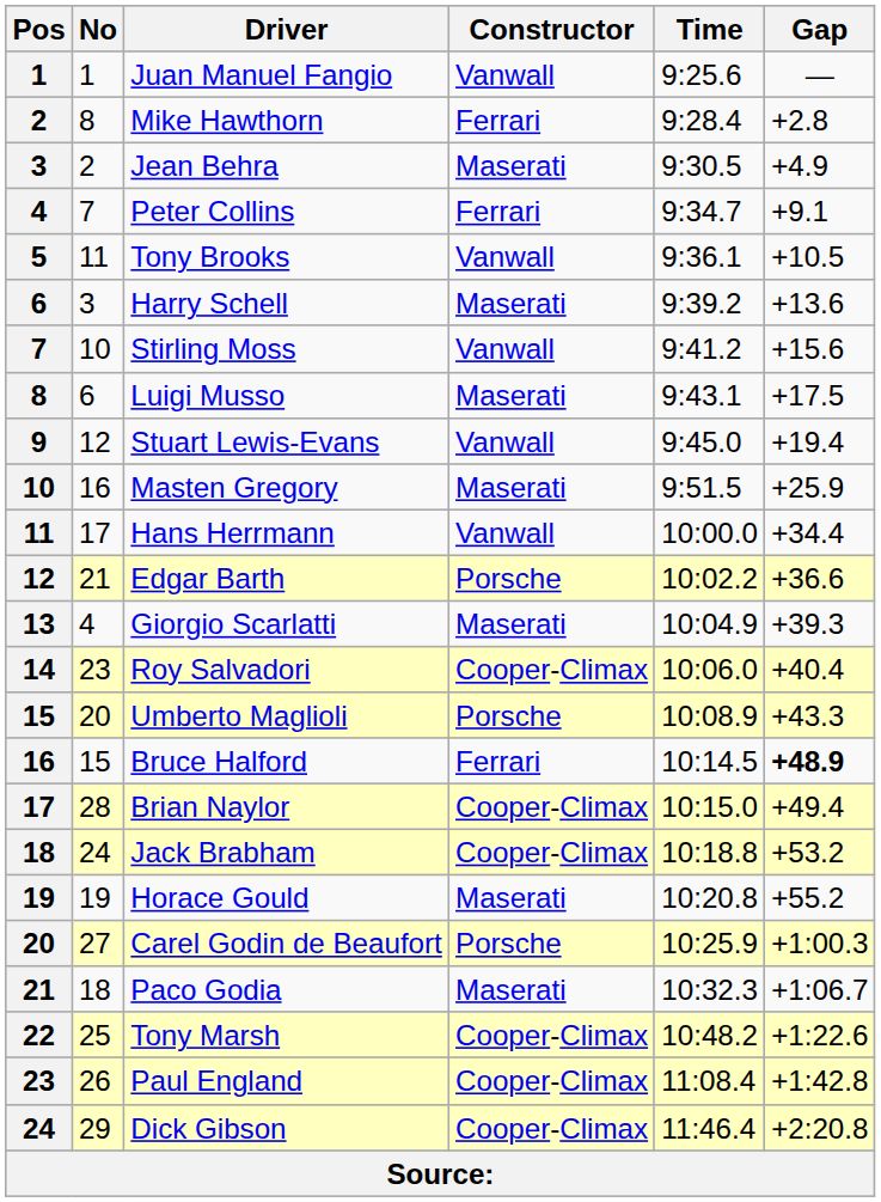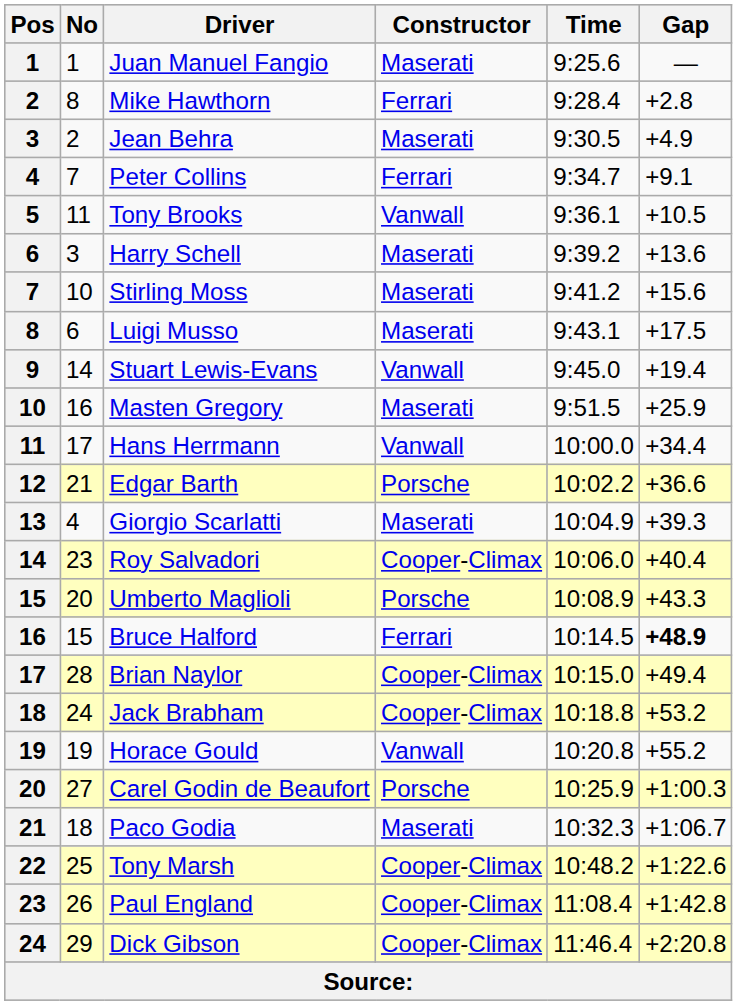 <table class="wikitable sortable" style="font-size: 95%">
 <tr>
 <th>Pos</th>
 <th>No</th>
 <th>Driver</th>
 <th>Constructor</th>
 <th>Time</th>
 <th>Gap</th>
 </tr>
 <tr>
 <th>1</th>
 <td>1</td>
 <td> <a href='#'>Juan Manuel Fangio</a></td>
-<td><a href='#'>Vanwall</a></td>
+<td><a href='#'>Maserati</a></td>
 <td>9:25.6</td>
 <td align="center">—</td>
 </tr>
 <tr>
 <th>2</th>
 <td>8</td>
 <td> <a href='#'>Mike Hawthorn</a></td>
 <td><a href='#'>Ferrari</a></td>
 <td>9:28.4</td>
 <td>+2.8</td>
 </tr>
 <tr>
 <th>3</th>
 <td>2</td>
 <td> <a href='#'>Jean Behra</a></td>
 <td><a href='#'>Maserati</a></td>
 <td>9:30.5</td>
 <td>+4.9</td>
 </tr>
 <tr>
 <th>4</th>
 <td>7</td>
 <td> <a href='#'>Peter Collins</a></td>
 <td><a href='#'>Ferrari</a></td>
 <td>9:34.7</td>
 <td>+9.1</td>
 </tr>
 <tr>
 <th>5</th>
 <td>11</td>
 <td> <a href='#'>Tony Brooks</a></td>
 <td><a href='#'>Vanwall</a></td>
 <td>9:36.1</td>
 <td>+10.5</td>
 </tr>
 <tr>
 <th>6</th>
 <td>3</td>
 <td> <a href='#'>Harry Schell</a></td>
 <td><a href='#'>Maserati</a></td>
 <td>9:39.2</td>
 <td>+13.6</td>
 </tr>
 <tr>
 <th>7</th>
 <td>10</td>
 <td> <a href='#'>Stirling Moss</a></td>
-<td><a href='#'>Vanwall</a></td>
+<td><a href='#'>Maserati</a></td>
 <td>9:41.2</td>
 <td>+15.6</td>
 </tr>
 <tr>
 <th>8</th>
 <td>6</td>
 <td> <a href='#'>Luigi Musso</a></td>
 <td><a href='#'>Maserati</a></td>
 <td>9:43.1</td>
 <td>+17.5</td>
 </tr>
 <tr>
 <th>9</th>
-<td>12</td>
+<td>14</td>
 <td> <a href='#'>Stuart Lewis-Evans</a></td>
 <td><a href='#'>Vanwall</a></td>
 <td>9:45.0</td>
 <td>+19.4</td>
 </tr>
 <tr>
 <th>10</th>
 <td>16</td>
 <td> <a href='#'>Masten Gregory</a></td>
 <td><a href='#'>Maserati</a></td>
 <td>9:51.5</td>
 <td>+25.9</td>
 </tr>
 <tr>
 <th>11</th>
 <td>17</td>
 <td> <a href='#'>Hans Herrmann</a></td>
 <td><a href='#'>Vanwall</a></td>
 <td>10:00.0</td>
 <td>+34.4</td>
 </tr>
 <tr>
 <th>12</th>
 <td style="background:#ffffbf;">21</td>
 <td style="background:#ffffbf;"> <a href='#'>Edgar Barth</a></td>
 <td style="background:#ffffbf;"><a href='#'>Porsche</a></td>
 <td style="background:#ffffbf;">10:02.2</td>
 <td style="background:#ffffbf;">+36.6</td>
 </tr>
 <tr>
 <th>13</th>
 <td>4</td>
 <td> <a href='#'>Giorgio Scarlatti</a></td>
 <td><a href='#'>Maserati</a></td>
 <td>10:04.9</td>
 <td>+39.3</td>
 </tr>
 <tr>
 <th>14</th>
 <td style="background:#ffffbf;">23</td>
 <td style="background:#ffffbf;"> <a href='#'>Roy Salvadori</a></td>
 <td style="background:#ffffbf;"><a href='#'>Cooper</a>-<a href='#'>Climax</a></td>
 <td style="background:#ffffbf;">10:06.0</td>
 <td style="background:#ffffbf;">+40.4</td>
 </tr>
 <tr>
 <th>15</th>
 <td style="background:#ffffbf;">20</td>
 <td style="background:#ffffbf;"> <a href='#'>Umberto Maglioli</a></td>
 <td style="background:#ffffbf;"><a href='#'>Porsche</a></td>
 <td style="background:#ffffbf;">10:08.9</td>
 <td style="background:#ffffbf;">+43.3</td>
 </tr>
 <tr>
 <th>16</th>
 <td>15</td>
 <td> <a href='#'>Bruce Halford</a></td>
 <td><a href='#'>Ferrari</a></td>
 <td>10:14.5</td>
 <td><strong>+48.9</strong></td>
 </tr>
 <tr>
 <th>17</th>
 <td style="background:#ffffbf;">28</td>
 <td style="background:#ffffbf;"> <a href='#'>Brian Naylor</a></td>
 <td style="background:#ffffbf;"><a href='#'>Cooper</a>-<a href='#'>Climax</a></td>
 <td style="background:#ffffbf;">10:15.0</td>
 <td style="background:#ffffbf;">+49.4</td>
 </tr>
 <tr>
 <th>18</th>
 <td style="background:#ffffbf;">24</td>
 <td style="background:#ffffbf;"> <a href='#'>Jack Brabham</a></td>
 <td style="background:#ffffbf;"><a href='#'>Cooper</a>-<a href='#'>Climax</a></td>
 <td style="background:#ffffbf;">10:18.8</td>
 <td style="background:#ffffbf;">+53.2</td>
 </tr>
 <tr>
 <th>19</th>
 <td>19</td>
 <td> <a href='#'>Horace Gould</a></td>
-<td><a href='#'>Maserati</a></td>
+<td><a href='#'>Vanwall</a></td>
 <td>10:20.8</td>
 <td>+55.2</td>
 </tr>
 <tr>
 <th>20</th>
 <td style="background:#ffffbf;">27</td>
 <td style="background:#ffffbf;"> <a href='#'>Carel Godin de Beaufort</a></td>
 <td style="background:#ffffbf;"><a href='#'>Porsche</a></td>
 <td style="background:#ffffbf;">10:25.9</td>
 <td style="background:#ffffbf;">+1:00.3</td>
 </tr>
 <tr>
 <th>21</th>
 <td>18</td>
 <td> <a href='#'>Paco Godia</a></td>
 <td><a href='#'>Maserati</a></td>
 <td>10:32.3</td>
 <td>+1:06.7</td>
 </tr>
 <tr>
 <th>22</th>
 <td style="background:#ffffbf;">25</td>
 <td style="background:#ffffbf;"> <a href='#'>Tony Marsh</a></td>
 <td style="background:#ffffbf;"><a href='#'>Cooper</a>-<a href='#'>Climax</a></td>
 <td style="background:#ffffbf;">10:48.2</td>
 <td style="background:#ffffbf;">+1:22.6</td>
 </tr>
 <tr>
 <th>23</th>
 <td style="background:#ffffbf;">26</td>
 <td style="background:#ffffbf;"> <a href='#'>Paul England</a></td>
 <td style="background:#ffffbf;"><a href='#'>Cooper</a>-<a href='#'>Climax</a></td>
 <td style="background:#ffffbf;">11:08.4</td>
 <td style="background:#ffffbf;">+1:42.8</td>
 </tr>
 <tr>
 <th>24</th>
 <td style="background:#ffffbf;">29</td>
 <td style="background:#ffffbf;"> <a href='#'>Dick Gibson</a></td>
 <td style="background:#ffffbf;"><a href='#'>Cooper</a>-<a href='#'>Climax</a></td>
 <td style="background:#ffffbf;">11:46.4</td>
 <td style="background:#ffffbf;">+2:20.8</td>
 </tr>
 <tr>
 <th colspan="6">Source:</th>
 </tr>
 </table>
